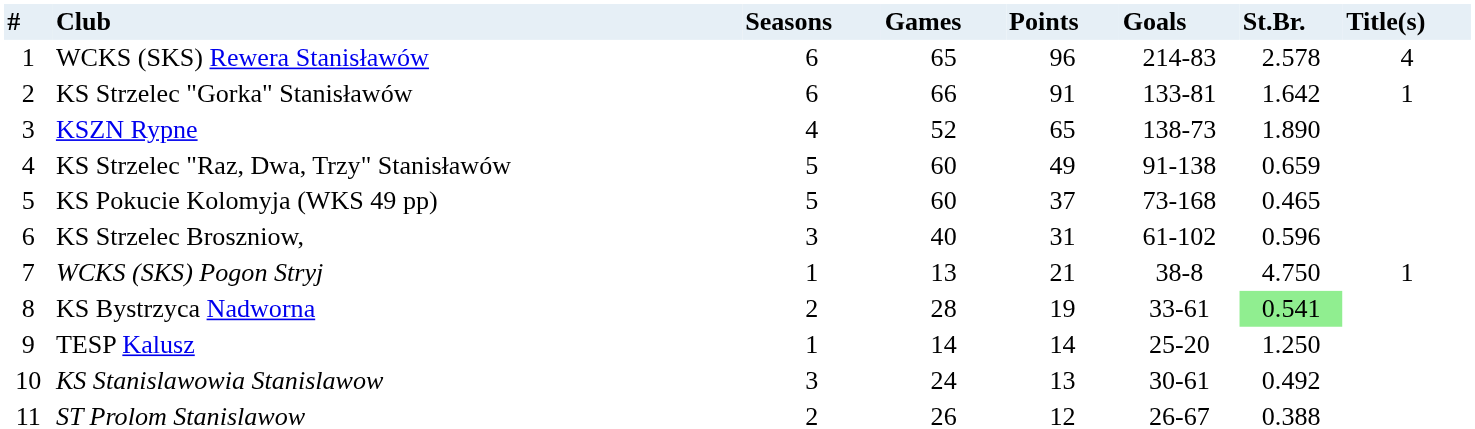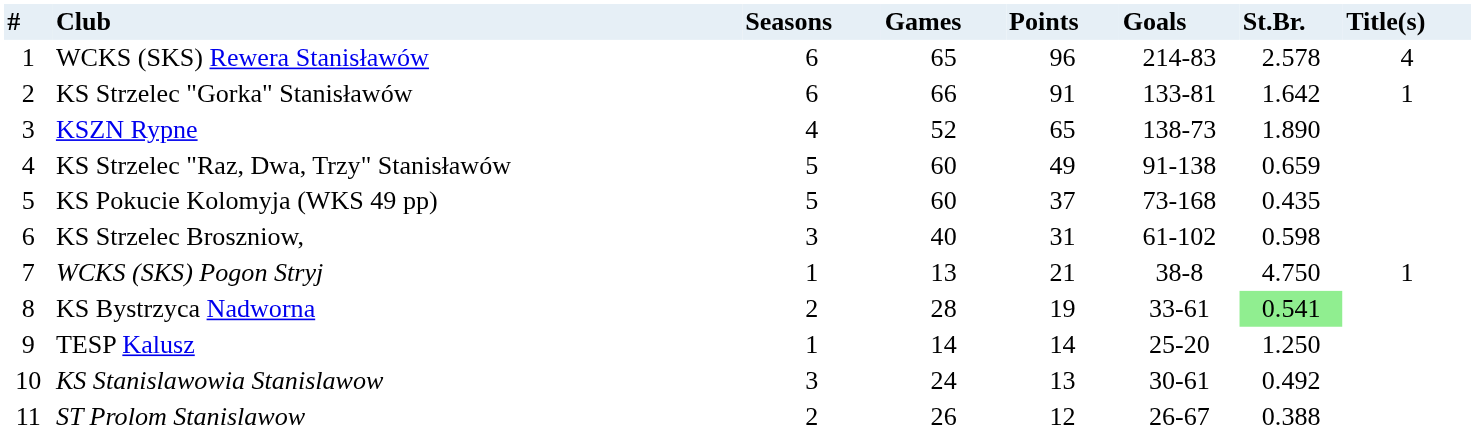 <table class="results" width="900px" cellpadding="2" cellspacing="0">
 <tr class="res_header" bgcolor="#E6EFF6">
 <td><div><strong>#</strong></div></td>
 <td><div><strong>Club</strong></div></td>
 <td><div><strong>Seasons</strong></div></td>
 <td><div><strong>Games</strong></div></td>
 <td><div><strong>Points</strong></div></td>
 <td><div><strong>Goals</strong></div></td>
 <td><div><strong>St.Br.</strong></div></td>
 <td><div><strong>Title(s)</strong></div></td>
 </tr>
 <tr>
 <td align="center">1</td>
 <td align="left">WCKS (SKS) <a href='#'>Rewera Stanisławów</a></td>
 <td align="center">6</td>
 <td align="center">65</td>
 <td align="center">96</td>
 <td align="center">214-83</td>
 <td align="center">2.578</td>
 <td align="center">4</td>
 </tr>
 <tr>
 <td align="center">2</td>
 <td align="left">KS Strzelec "Gorka" Stanisławów</td>
 <td align="center">6</td>
 <td align="center">66</td>
 <td align="center">91</td>
 <td align="center">133-81</td>
 <td align="center">1.642</td>
 <td align="center">1</td>
 </tr>
 <tr>
 <td align="center">3</td>
 <td align="left"><a href='#'>KSZN Rypne</a></td>
 <td align="center">4</td>
 <td align="center">52</td>
 <td align="center">65</td>
 <td align="center">138-73</td>
 <td align="center">1.890</td>
 <td align="center"></td>
 </tr>
 <tr>
 <td align="center">4</td>
 <td align="left">KS Strzelec "Raz, Dwa, Trzy" Stanisławów</td>
 <td align="center">5</td>
 <td align="center">60</td>
 <td align="center">49</td>
 <td align="center">91-138</td>
 <td align="center">0.659</td>
 <td align="center"></td>
 </tr>
 <tr>
 <td align="center">5</td>
 <td align="left">KS Pokucie Kolomyja (WKS 49 pp)</td>
 <td align="center">5</td>
 <td align="center">60</td>
 <td align="center">37</td>
 <td align="center">73-168</td>
-<td align="center">0.465</td>
+<td align="center">0.435</td>
 <td align="center"></td>
 </tr>
 <tr>
 <td align="center">6</td>
 <td align="left">KS Strzelec Broszniow,</td>
 <td align="center">3</td>
 <td align="center">40</td>
 <td align="center">31</td>
 <td align="center">61-102</td>
-<td align="center">0.596</td>
+<td align="center">0.598</td>
 <td align="center"></td>
 </tr>
 <tr>
 <td align="center">7</td>
 <td align="left"><em>WCKS (SKS) Pogon Stryj</em></td>
 <td align="center">1</td>
 <td align="center">13</td>
 <td align="center">21</td>
 <td align="center">38-8</td>
 <td align="center">4.750</td>
 <td align="center">1</td>
 </tr>
 <tr>
 <td align="center">8</td>
 <td align="left">KS Bystrzyca <a href='#'>Nadworna</a></td>
 <td align="center">2</td>
 <td align="center">28</td>
 <td align="center">19</td>
 <td align="center">33-61</td>
 <td align="center" style="background: lightgreen;">0.541</td>
 <td align="center"></td>
 </tr>
 <tr>
 <td align="center">9</td>
 <td align="left">TESP <a href='#'>Kalusz</a></td>
 <td align="center">1</td>
 <td align="center">14</td>
 <td align="center">14</td>
 <td align="center">25-20</td>
 <td align="center">1.250</td>
 <td align="center"></td>
 </tr>
 <tr>
 <td align="center">10</td>
 <td align="left"><em>KS Stanislawowia Stanislawow</em></td>
 <td align="center">3</td>
 <td align="center">24</td>
 <td align="center">13</td>
 <td align="center">30-61</td>
 <td align="center">0.492</td>
 <td align="center"></td>
 </tr>
 <tr>
 <td align="center">11</td>
 <td align="left"><em>ST Prolom Stanislawow</em></td>
 <td align="center">2</td>
 <td align="center">26</td>
 <td align="center">12</td>
 <td align="center">26-67</td>
 <td align="center">0.388</td>
 <td align="center"></td>
 </tr>
 </table>
